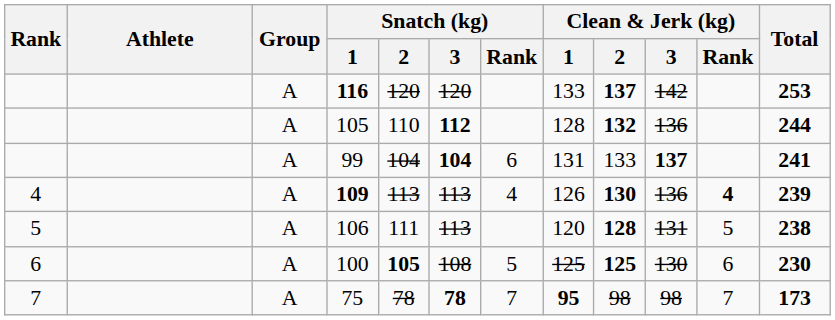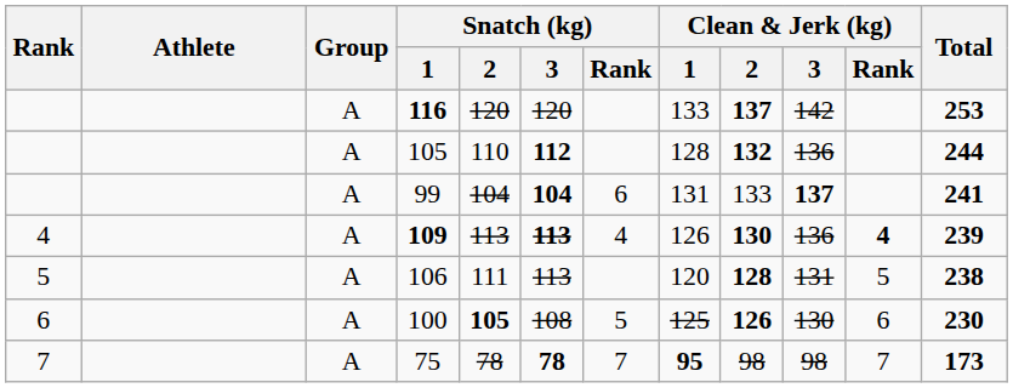 <table class = "wikitable" style="text-align:center;">
 <tr>
 <th rowspan=2 width=40>Rank</th>
 <th rowspan=2 width=250>Athlete</th>
 <th rowspan=2 width=50>Group</th>
 <th colspan=4>Snatch (kg)</th>
 <th colspan=4>Clean & Jerk (kg)</th>
 <th rowspan=2 width=60>Total</th>
 </tr>
 <tr>
 <th width=40>1</th>
 <th width=40>2</th>
 <th width=40>3</th>
 <th width=40>Rank</th>
 <th width=40>1</th>
 <th width=40>2</th>
 <th width=40>3</th>
 <th width=40>Rank</th>
 </tr>
 <tr>
 <td></td>
 <td align=left></td>
 <td>A</td>
 <td><strong>116</strong></td>
 <td><s>120</s></td>
 <td><s>120</s></td>
 <td></td>
 <td>133</td>
 <td><strong>137</strong></td>
 <td><s>142</s></td>
 <td></td>
 <td><strong>253</strong></td>
 </tr>
 <tr>
 <td></td>
 <td align=left></td>
 <td>A</td>
 <td>105</td>
 <td>110</td>
 <td><strong>112</strong></td>
 <td></td>
 <td>128</td>
 <td><strong>132</strong></td>
 <td><s>136</s></td>
 <td></td>
 <td><strong>244</strong></td>
 </tr>
 <tr>
 <td></td>
 <td align=left></td>
 <td>A</td>
 <td>99</td>
 <td><s>104</s></td>
 <td><strong>104</strong></td>
 <td>6</td>
 <td>131</td>
 <td>133</td>
 <td><strong>137</strong></td>
 <td></td>
 <td><strong>241</strong></td>
 </tr>
 <tr>
 <td>4</td>
 <td align=left></td>
 <td>A</td>
 <td><strong>109</strong></td>
 <td><s>113</s></td>
-<td><s>113</s></td>
+<td><strong><s>113</s></strong></td>
 <td>4</td>
 <td>126</td>
 <td><strong>130</strong></td>
 <td><s>136</s></td>
 <td><strong>4</strong></td>
 <td><strong>239</strong></td>
 </tr>
 <tr>
 <td>5</td>
 <td align=left></td>
 <td>A</td>
 <td>106</td>
 <td>111</td>
 <td><s>113</s></td>
 <td></td>
 <td>120</td>
 <td><strong>128</strong></td>
 <td><s>131</s></td>
 <td>5</td>
 <td><strong>238</strong></td>
 </tr>
 <tr>
 <td>6</td>
 <td align=left></td>
 <td>A</td>
 <td>100</td>
 <td><strong>105</strong></td>
 <td><s>108</s></td>
 <td>5</td>
 <td><s>125</s></td>
-<td><strong>125</strong></td>
+<td><strong>126</strong></td>
 <td><s>130</s></td>
 <td>6</td>
 <td><strong>230</strong></td>
 </tr>
 <tr>
 <td>7</td>
 <td align=left></td>
 <td>A</td>
 <td>75</td>
 <td><s>78</s></td>
 <td><strong>78</strong></td>
 <td>7</td>
 <td><strong>95</strong></td>
 <td><s>98</s></td>
 <td><s>98</s></td>
 <td>7</td>
 <td><strong>173</strong></td>
 </tr>
 </table>
